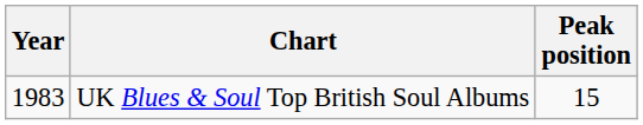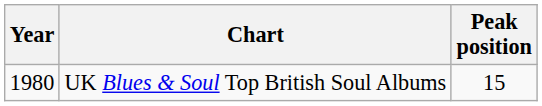 <table class="wikitable sortable">
 <tr>
 <th>Year</th>
 <th>Chart</th>
 <th>Peak<br>position</th>
 </tr>
 <tr>
-<td>1983</td>
+<td>1980</td>
 <td>UK <em><a href='#'>Blues & Soul</a></em> Top British Soul Albums</td>
 <td align=center>15</td>
 </tr>
 </table>
